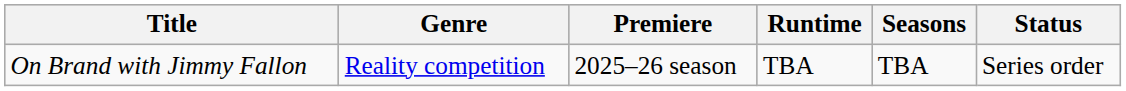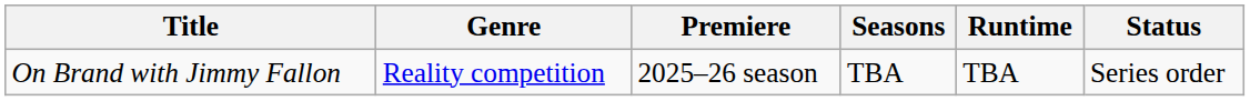 <table class="wikitable sortable" style="width:80%;">
 <tr>
 <th>Title</th>
 <th>Genre</th>
 <th>Premiere</th>
+<th>Seasons</th>
 <th>Runtime</th>
-<th>Seasons</th>
 <th>Status</th>
 </tr>
 <tr>
 <td><em>On Brand with Jimmy Fallon</em></td>
 <td><a href='#'>Reality competition</a></td>
 <td>2025–26 season</td>
 <td>TBA</td>
 <td>TBA</td>
 <td>Series order</td>
 </tr>
 </table>
